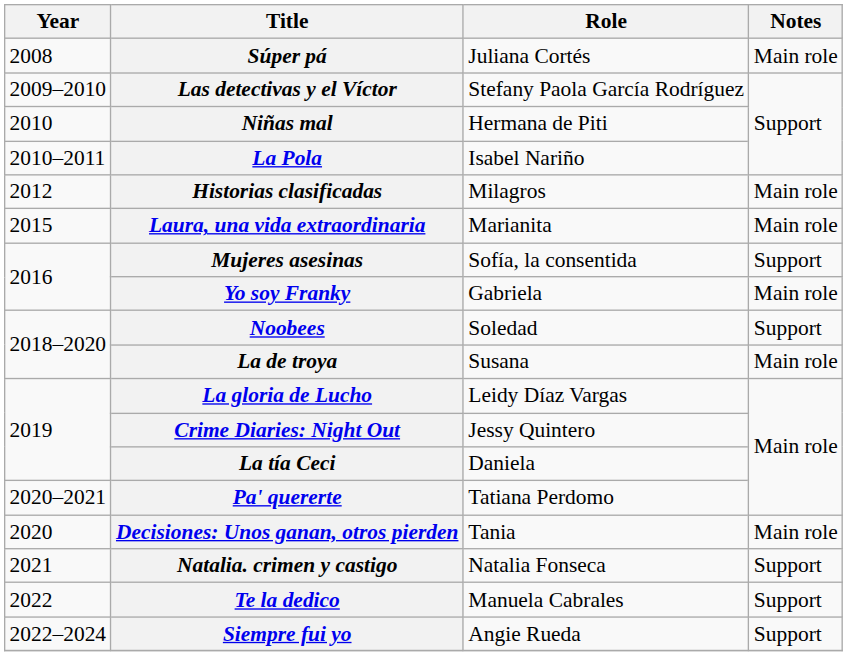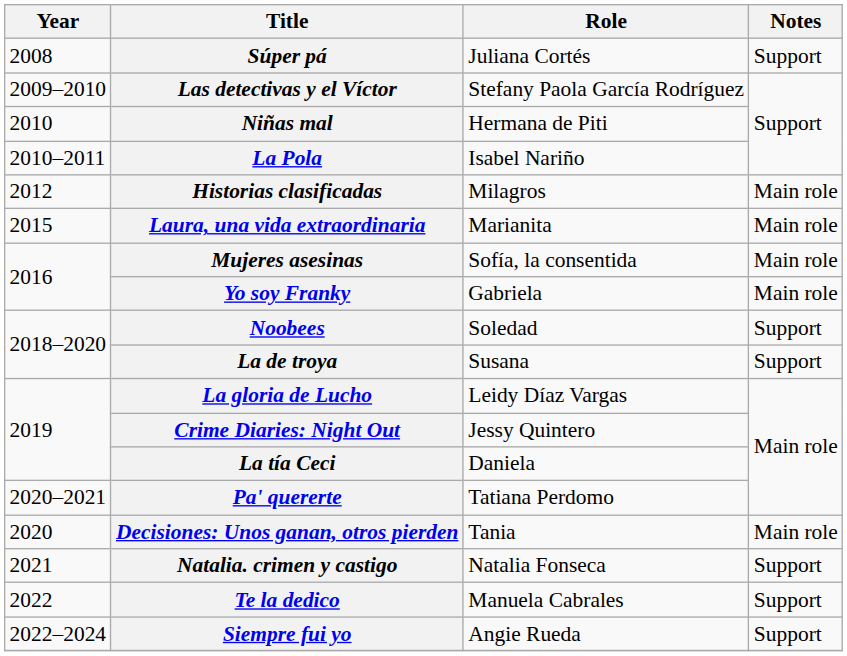 <table class="wikitable plainrowheaders">
 <tr>
 <th>Year</th>
 <th>Title</th>
 <th>Role</th>
 <th>Notes</th>
 </tr>
 <tr>
 <td>2008</td>
 <th scope="row"><em>Súper pá</em></th>
 <td>Juliana Cortés</td>
-<td>Main role</td>
+<td>Support</td>
 </tr>
 <tr>
 <td>2009–2010</td>
 <th scope="row"><em>Las detectivas y el Víctor</em></th>
 <td>Stefany Paola García Rodríguez</td>
 <td rowspan="3">Support</td>
 </tr>
 <tr>
 <td>2010</td>
 <th scope="row"><em>Niñas mal</em></th>
 <td>Hermana de Piti</td>
 </tr>
 <tr>
 <td>2010–2011</td>
 <th scope="row"><em><a href='#'>La Pola</a></em></th>
 <td>Isabel Nariño</td>
 </tr>
 <tr>
 <td>2012</td>
 <th scope="row"><em>Historias clasificadas</em></th>
 <td>Milagros</td>
 <td>Main role</td>
 </tr>
 <tr>
 <td>2015</td>
 <th scope="row"><em><a href='#'>Laura, una vida extraordinaria</a></em></th>
 <td>Marianita</td>
 <td>Main role</td>
 </tr>
 <tr>
 <td rowspan="2">2016</td>
 <th scope="row"><em>Mujeres asesinas</em></th>
 <td>Sofía, la consentida</td>
-<td>Support</td>
+<td>Main role</td>
 </tr>
 <tr>
 <th scope="row"><em><a href='#'>Yo soy Franky</a></em></th>
 <td>Gabriela</td>
 <td>Main role</td>
 </tr>
 <tr>
 <td rowspan="2">2018–2020</td>
 <th scope="row"><em><a href='#'>Noobees</a></em></th>
 <td>Soledad</td>
 <td>Support</td>
 </tr>
 <tr>
 <th scope="row"><em>La de troya</em></th>
 <td>Susana</td>
-<td>Main role</td>
+<td>Support</td>
 </tr>
 <tr>
 <td rowspan="3">2019</td>
 <th scope="row"><em><a href='#'>La gloria de Lucho</a></em></th>
 <td>Leidy Díaz Vargas</td>
 <td rowspan="4">Main role</td>
 </tr>
 <tr>
 <th scope="row"><em><a href='#'>Crime Diaries: Night Out</a></em></th>
 <td>Jessy Quintero</td>
 </tr>
 <tr>
 <th scope="row"><em>La tía Ceci</em></th>
 <td>Daniela</td>
 </tr>
 <tr>
 <td>2020–2021</td>
 <th scope="row"><em><a href='#'>Pa' quererte</a></em></th>
 <td>Tatiana Perdomo</td>
 </tr>
 <tr>
 <td>2020</td>
 <th scope="row"><em><a href='#'>Decisiones: Unos ganan, otros pierden</a></em></th>
 <td>Tania</td>
 <td>Main role</td>
 </tr>
 <tr>
 <td>2021</td>
 <th scope="row"><em>Natalia. crimen y castigo</em></th>
 <td>Natalia Fonseca</td>
 <td>Support</td>
 </tr>
 <tr>
 <td>2022</td>
 <th scope="row"><em><a href='#'>Te la dedico</a></em></th>
 <td>Manuela Cabrales</td>
 <td>Support</td>
 </tr>
 <tr>
 <td>2022–2024</td>
 <th scope="row"><em><a href='#'>Siempre fui yo</a></em></th>
 <td>Angie Rueda</td>
 <td>Support</td>
 </tr>
 <tr>
 </tr>
 </table>
